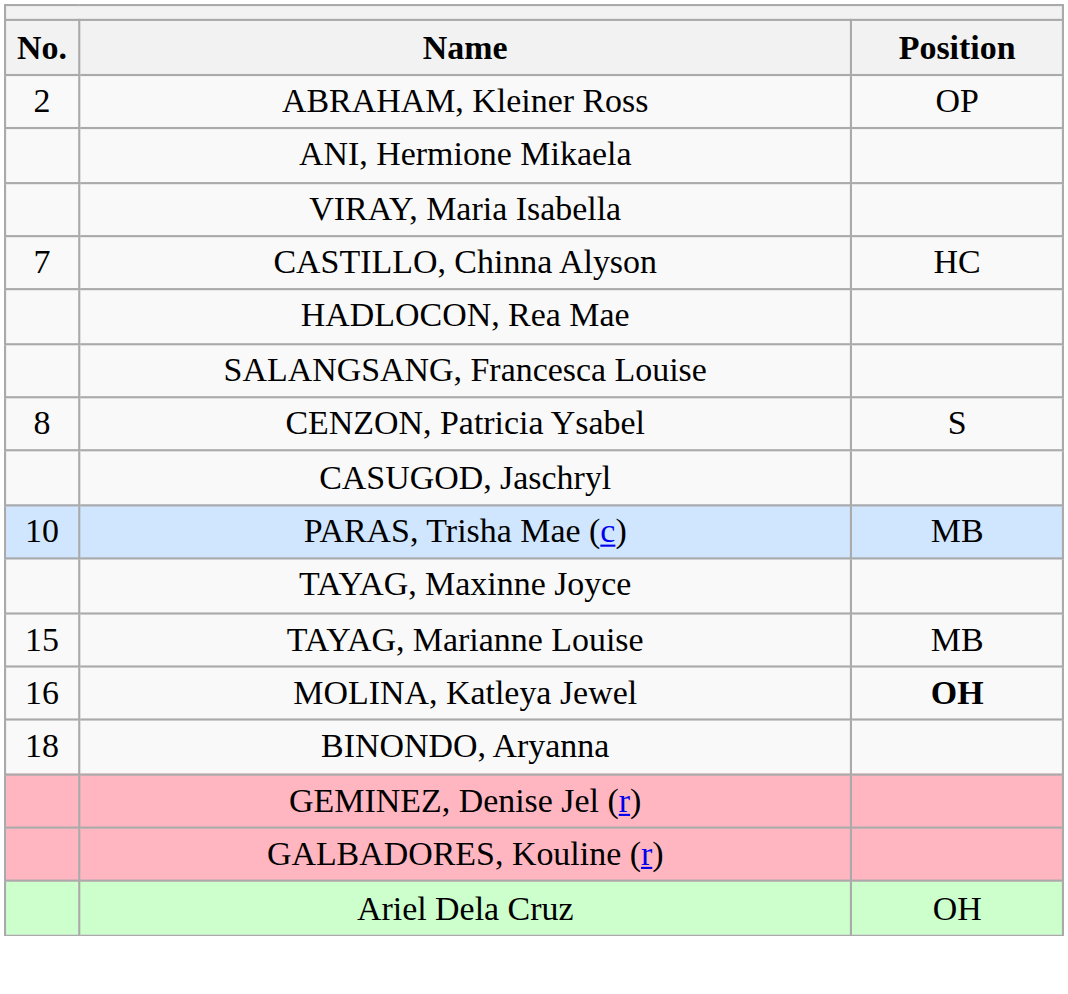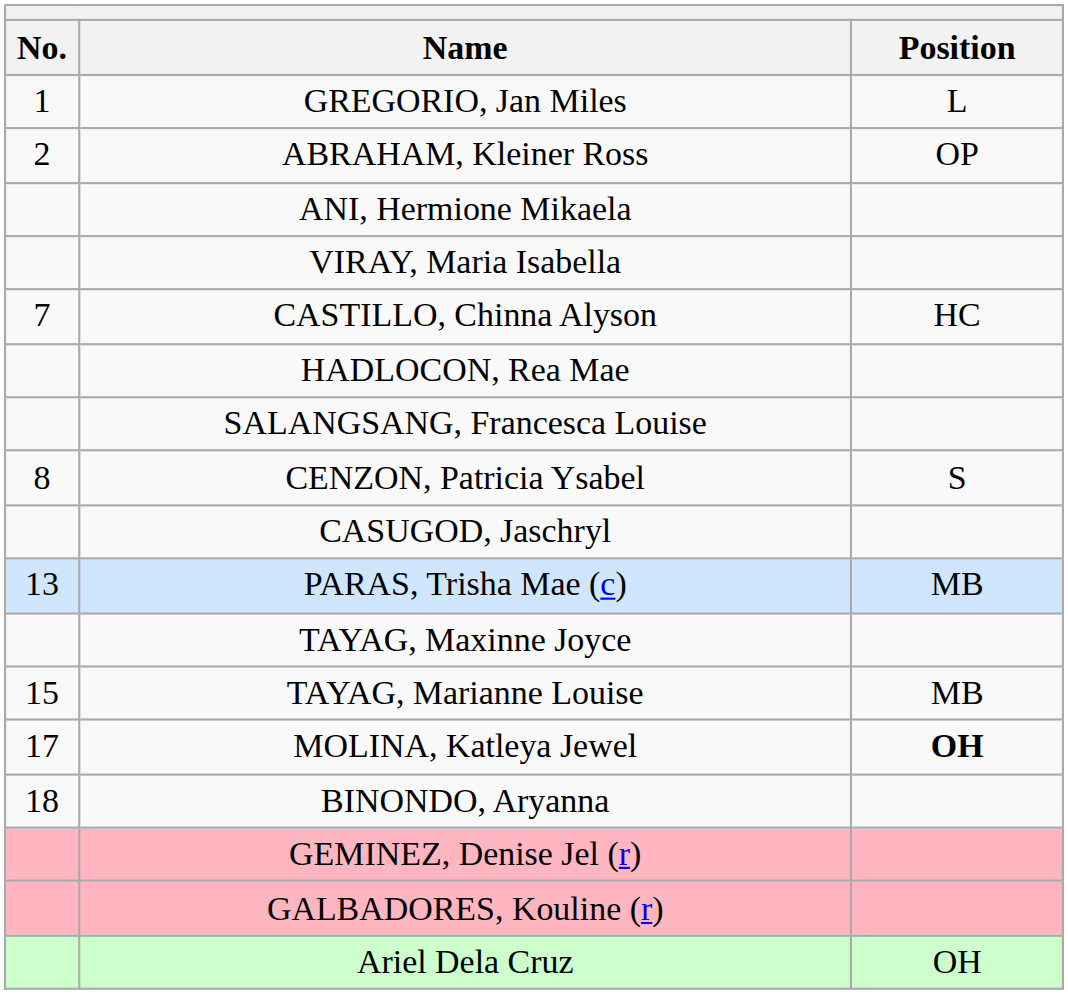 <table class="wikitable mw-collapsible mw-collapsed" style="text-align:center; width:500px; border:none">
 <tr>
 <th style="text-align:center" colspan="3"></th>
 </tr>
 <tr>
 <th style="width:7%">No.</th>
 <th>Name</th>
 <th style="width:20%">Position</th>
+</tr>
+<tr>
+<td>1</td>
+<td>GREGORIO, Jan Miles</td>
+<td>L</td>
 </tr>
 <tr>
 <td>2</td>
 <td>ABRAHAM, Kleiner Ross</td>
 <td>OP</td>
 </tr>
 <tr>
 <td></td>
 <td>ANI, Hermione Mikaela</td>
 <td></td>
 </tr>
 <tr>
 <td></td>
 <td>VIRAY, Maria Isabella</td>
 <td></td>
 </tr>
 <tr>
 <td>7</td>
 <td>CASTILLO, Chinna Alyson</td>
 <td>HC</td>
 </tr>
 <tr>
 <td></td>
 <td>HADLOCON, Rea Mae</td>
 <td></td>
 </tr>
 <tr>
 <td></td>
 <td>SALANGSANG, Francesca Louise</td>
 <td></td>
 </tr>
 <tr>
 <td>8</td>
 <td>CENZON, Patricia Ysabel</td>
 <td>S</td>
 </tr>
 <tr>
 <td></td>
 <td>CASUGOD, Jaschryl</td>
 <td></td>
 </tr>
 <tr bgcolor=#DOE6FF>
-<td>10</td>
+<td>13</td>
 <td>PARAS, Trisha Mae (<a href='#'>c</a>)</td>
 <td>MB</td>
 </tr>
 <tr>
 <td></td>
 <td>TAYAG, Maxinne Joyce</td>
 <td></td>
 </tr>
 <tr>
 <td>15</td>
 <td>TAYAG, Marianne Louise</td>
 <td>MB</td>
 </tr>
 <tr>
-<td>16</td>
+<td>17</td>
 <td>MOLINA, Katleya Jewel</td>
 <td><strong>OH</strong></td>
 </tr>
 <tr>
 <td>18</td>
 <td>BINONDO, Aryanna</td>
 <td></td>
 </tr>
 <tr bgcolor=#FFB6C1>
 <td></td>
 <td>GEMINEZ, Denise Jel (<a href='#'>r</a>)</td>
 <td></td>
 </tr>
 <tr bgcolor=#FFB6C1>
 <td></td>
 <td>GALBADORES, Kouline (<a href='#'>r</a>)</td>
 <td></td>
 </tr>
 <tr bgcolor=#CCFFCC>
 <td></td>
 <td>Ariel Dela Cruz</td>
 <td>OH</td>
 </tr>
 </table>
